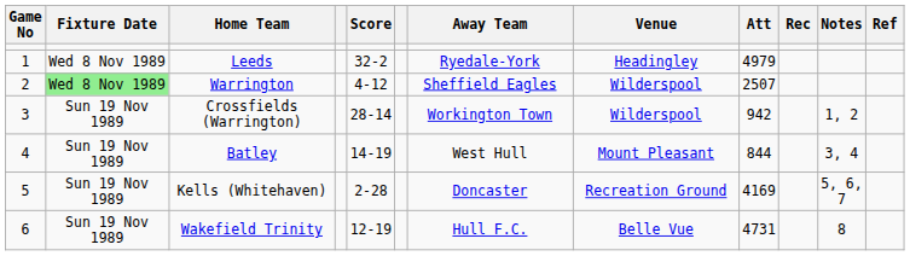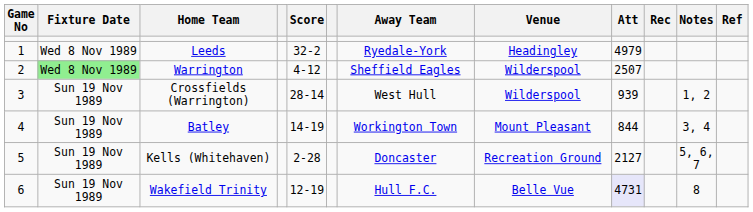 <table class="wikitable" style="text-align:center;">
 <tr>
 <th width=10 abbr="No">Game No</th>
 <th width=110 abbr="Date">Fixture Date</th>
 <th width=150 abbr="Home Team">Home Team</th>
 <th width=5 abbr="space"></th>
 <th width=20 abbr="Score">Score</th>
 <th width=5 abbr="space"></th>
 <th width=150 abbr="Away Team">Away Team</th>
 <th width=150 abbr="Venue">Venue</th>
 <th width=30 abbr="Att">Att</th>
 <th width=30 abbr="Rec">Rec</th>
 <th width=20 abbr="Notes">Notes</th>
 <th width=30 abbr="Ref">Ref</th>
 </tr>
 <tr>
 <td></td>
 <td></td>
 <td></td>
 <td></td>
 <td></td>
 <td></td>
 <td></td>
 <td></td>
 <td></td>
 <td></td>
 <td></td>
 <td></td>
 </tr>
 <tr>
 <td>1</td>
 <td>Wed 8 Nov 1989</td>
 <td><a href='#'>Leeds</a></td>
 <td></td>
 <td>32-2</td>
 <td></td>
 <td><a href='#'>Ryedale-York</a></td>
 <td><a href='#'>Headingley</a></td>
 <td>4979</td>
 <td></td>
 <td></td>
 <td></td>
 </tr>
 <tr>
 <td>2</td>
 <td style="background: lightgreen;">Wed 8 Nov 1989</td>
 <td><a href='#'>Warrington</a></td>
 <td></td>
 <td>4-12</td>
 <td></td>
 <td><a href='#'>Sheffield Eagles</a></td>
 <td><a href='#'>Wilderspool</a></td>
 <td>2507</td>
 <td></td>
 <td></td>
 <td></td>
 </tr>
 <tr>
 <td>3</td>
 <td>Sun 19 Nov 1989</td>
 <td>Crossfields (Warrington)</td>
 <td></td>
 <td>28-14</td>
 <td></td>
-<td><a href='#'>Workington Town</a></td>
+<td>West Hull</td>
 <td><a href='#'>Wilderspool</a></td>
-<td>942</td>
+<td>939</td>
 <td></td>
 <td>1, 2</td>
 <td></td>
 </tr>
 <tr>
 <td>4</td>
 <td>Sun 19 Nov 1989</td>
 <td><a href='#'>Batley</a></td>
 <td></td>
 <td>14-19</td>
 <td></td>
-<td>West Hull</td>
+<td><a href='#'>Workington Town</a></td>
 <td><a href='#'>Mount Pleasant</a></td>
 <td>844</td>
 <td></td>
 <td>3, 4</td>
 <td></td>
 </tr>
 <tr>
 <td>5</td>
 <td>Sun 19 Nov 1989</td>
 <td>Kells (Whitehaven)</td>
 <td></td>
 <td>2-28</td>
 <td></td>
 <td><a href='#'>Doncaster</a></td>
 <td><a href='#'>Recreation Ground</a></td>
-<td>4169</td>
+<td>2127</td>
 <td></td>
 <td>5, 6, 7</td>
 <td></td>
 </tr>
 <tr>
 <td>6</td>
 <td>Sun 19 Nov 1989</td>
 <td><a href='#'>Wakefield Trinity</a></td>
 <td></td>
 <td>12-19</td>
 <td></td>
 <td><a href='#'>Hull F.C.</a></td>
 <td><a href='#'>Belle Vue</a></td>
-<td>4731</td>
+<td style="background: lavender;">4731</td>
 <td></td>
 <td>8</td>
 <td></td>
 </tr>
 </table>
